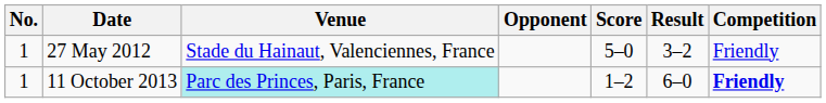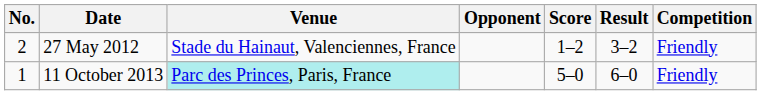 <table class="wikitable sortable">
 <tr>
 <th>No.</th>
 <th>Date</th>
 <th>Venue</th>
 <th>Opponent</th>
 <th>Score</th>
 <th>Result</th>
 <th>Competition</th>
 </tr>
 <tr>
-<td align="center">1</td>
+<td align="center">2</td>
 <td>27 May 2012</td>
 <td><a href='#'>Stade du Hainaut</a>, Valenciennes, France</td>
 <td></td>
-<td align="center">5–0</td>
+<td align="center">1–2</td>
 <td align="center">3–2</td>
 <td><a href='#'>Friendly</a></td>
 </tr>
 <tr>
 <td align="center">1</td>
 <td>11 October 2013</td>
 <td style="background: paleturquoise;"><a href='#'>Parc des Princes</a>, Paris, France</td>
 <td></td>
-<td align="center">1–2</td>
+<td align="center">5–0</td>
 <td align="center">6–0</td>
-<td><strong><a href='#'>Friendly</a></strong></td>
+<td><a href='#'>Friendly</a></td>
 </tr>
 </table>
